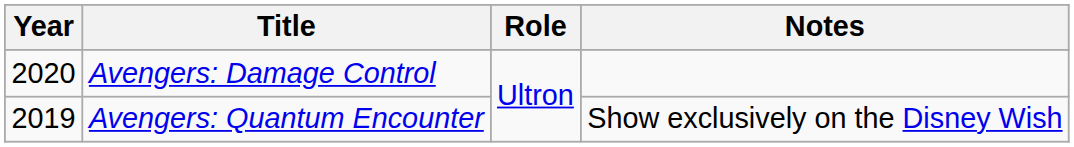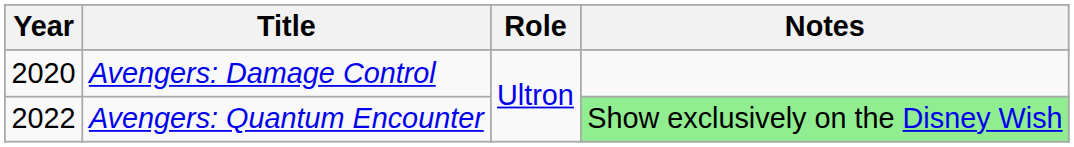 <table class="wikitable sortable">
 <tr>
 <th>Year</th>
 <th>Title</th>
 <th>Role</th>
 <th>Notes</th>
 </tr>
 <tr>
 <td>2020</td>
 <td><em><a href='#'>Avengers: Damage Control</a></em></td>
 <td rowspan="2"><a href='#'>Ultron</a></td>
 <td></td>
 </tr>
 <tr>
-<td>2019</td>
+<td>2022</td>
 <td><em><a href='#'>Avengers: Quantum Encounter</a></em></td>
-<td>Show exclusively on the <a href='#'>Disney Wish</a></td>
+<td style="background: lightgreen;">Show exclusively on the <a href='#'>Disney Wish</a></td>
 </tr>
 </table>
